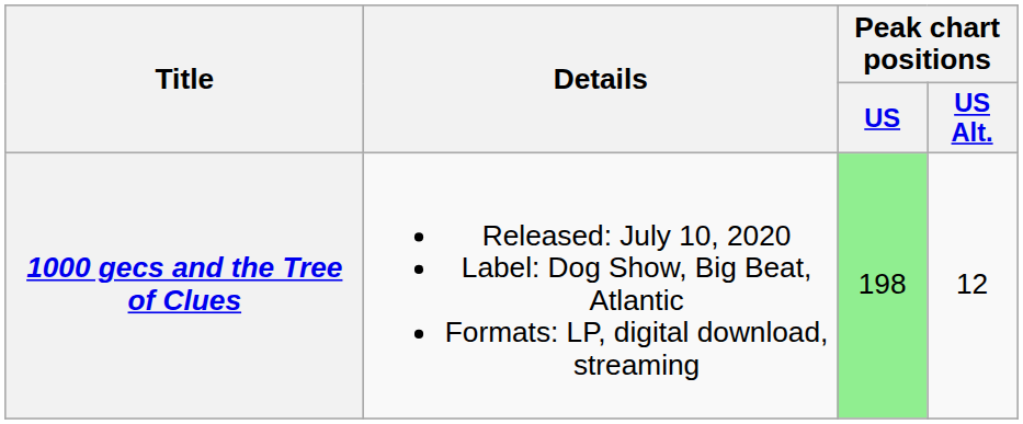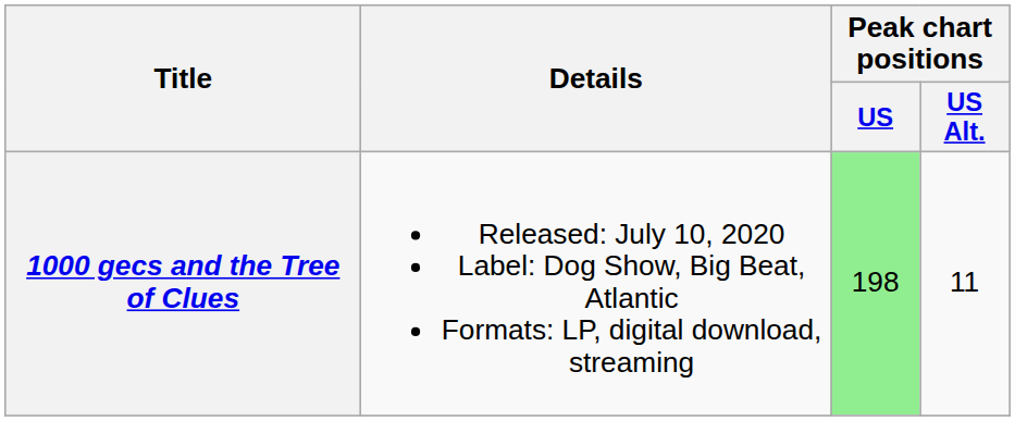 <table class="wikitable plainrowheaders" style="text-align:center;" border="1">
 <tr>
 <th scope="col" rowspan="2" style="width:12em;">Title</th>
 <th scope="col" rowspan="2" style="width:16em;">Details</th>
 <th scope="col" colspan="2">Peak chart positions</th>
 </tr>
 <tr>
 <th scope="col" style="width:3em;font-size:90%;"><a href='#'>US</a><br></th>
 <th scope="col" style="width:3em;font-size:90%;"><a href='#'>US<br>Alt.</a><br></th>
 </tr>
 <tr>
 <th scope="row"><em><a href='#'>1000 gecs and the Tree of Clues</a></em></th>
 <td><br><ul><li>Released: July 10, 2020</li><li>Label: Dog Show, Big Beat, Atlantic</li><li>Formats: LP, digital download, streaming</li></ul></td>
 <td style="background: lightgreen;">198</td>
-<td>12</td>
+<td>11</td>
 </tr>
 </table>
